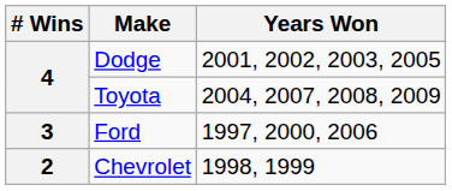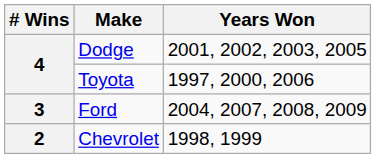 <table class="wikitable" style="font-size: 95%;">
 <tr>
 <th># Wins</th>
 <th>Make</th>
 <th>Years Won</th>
 </tr>
 <tr>
 <th rowspan="2">4</th>
 <td> <a href='#'>Dodge</a></td>
 <td>2001, 2002, 2003, 2005</td>
 </tr>
 <tr>
 <td> <a href='#'>Toyota</a></td>
-<td>2004, 2007, 2008, 2009</td>
+<td>1997, 2000, 2006</td>
 </tr>
 <tr>
 <th>3</th>
 <td> <a href='#'>Ford</a></td>
-<td>1997, 2000, 2006</td>
+<td>2004, 2007, 2008, 2009</td>
 </tr>
 <tr>
 <th>2</th>
 <td> <a href='#'>Chevrolet</a></td>
 <td>1998, 1999</td>
 </tr>
 </table>
